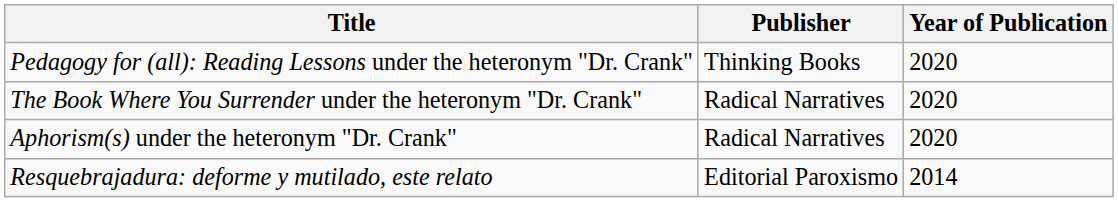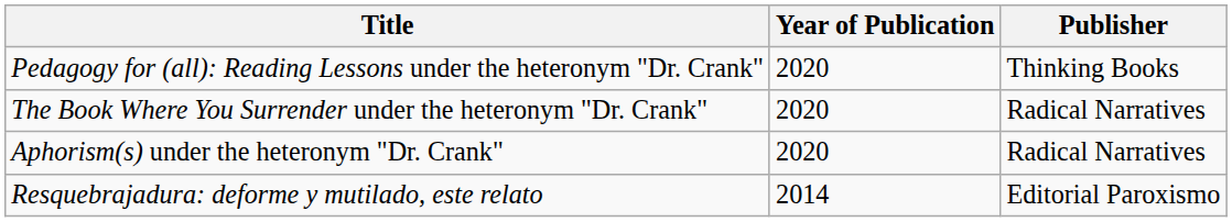 <table class="wikitable">
 <tr>
 <th>Title</th>
+<th>Year of Publication</th>
 <th>Publisher</th>
-<th>Year of Publication</th>
 </tr>
 <tr>
 <td><em>Pedagogy for (all): Reading Lessons</em> under the heteronym "Dr. Crank"</td>
+<td>2020</td>
 <td>Thinking Books</td>
-<td>2020</td>
 </tr>
 <tr>
 <td><em>The Book Where You Surrender</em> under the heteronym "Dr. Crank"</td>
+<td>2020</td>
 <td>Radical Narratives</td>
-<td>2020</td>
 </tr>
 <tr>
 <td><em>Aphorism(s)</em> under the heteronym "Dr. Crank"</td>
+<td>2020</td>
 <td>Radical Narratives</td>
-<td>2020</td>
 </tr>
 <tr>
 <td><em>Resquebrajadura: deforme y mutilado, este relato</em></td>
+<td>2014</td>
 <td>Editorial Paroxismo</td>
-<td>2014</td>
 </tr>
 </table>
